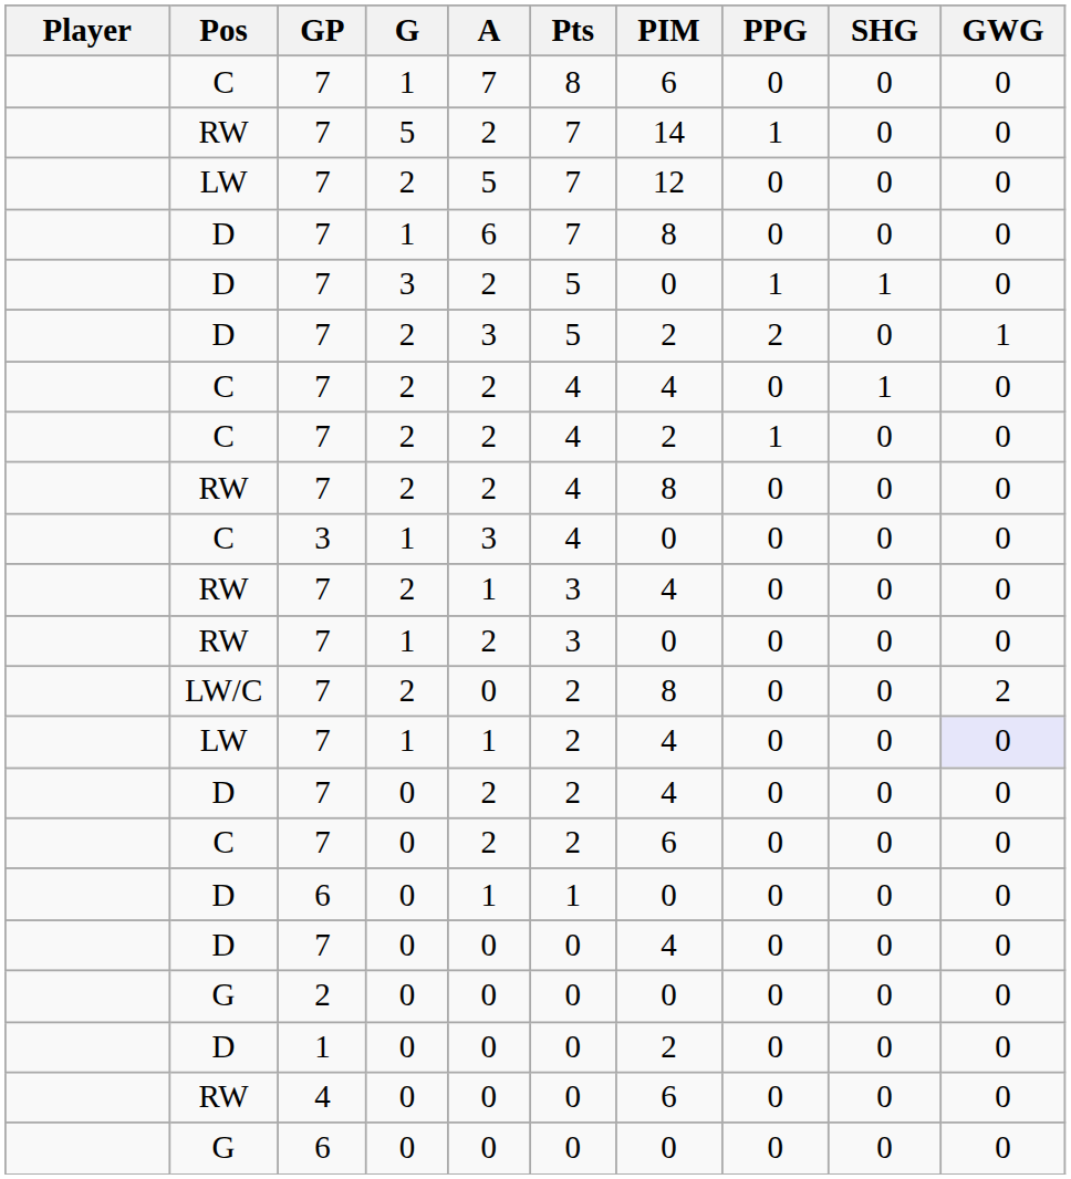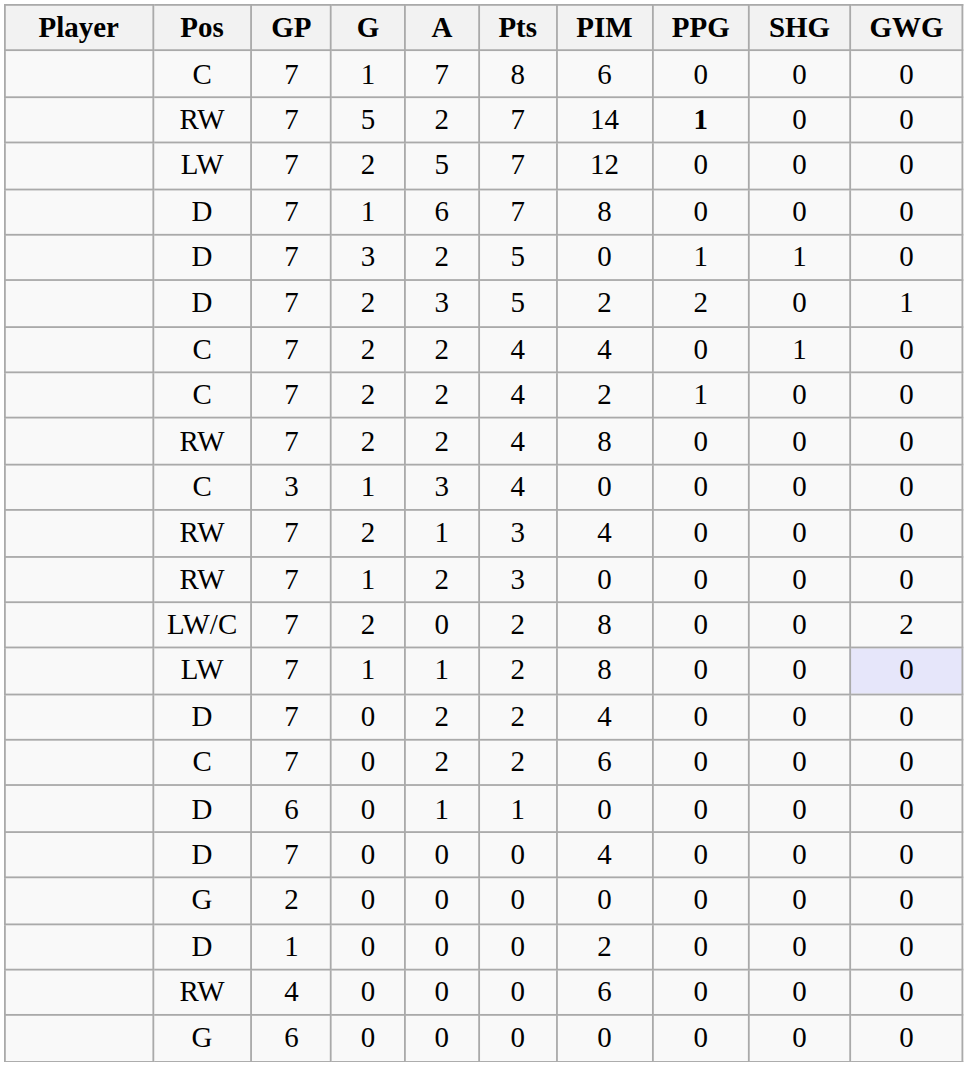 <table class="wikitable sortable" width="60%">
 <tr ALIGN="center">
 <th bgcolor="#DDDDFF" width="10%">Player</th>
 <th bgcolor="#DDDDFF" width="3%" title="Position">Pos</th>
 <th bgcolor="#DDDDFF" width="5%" title="Games played">GP</th>
 <th bgcolor="#DDDDFF" width="5%" title="Goals">G</th>
 <th bgcolor="#DDDDFF" width="5%" title="Assists">A</th>
 <th bgcolor="#DDDDFF" width="5%" title="Points">Pts</th>
 <th bgcolor="#DDDDFF" width="5%" title="Penalties in minutes">PIM</th>
 <th bgcolor="#DDDDFF" width="5%" title="Power-play goals">PPG</th>
 <th bgcolor="#DDDDFF" width="5%" title="Short-handed goals">SHG</th>
 <th bgcolor="#DDDDFF" width="5%" title="Game-winning goals">GWG</th>
 </tr>
 <tr align="center">
 <td align="right"></td>
 <td>C</td>
 <td>7</td>
 <td>1</td>
 <td>7</td>
 <td>8</td>
 <td>6</td>
 <td>0</td>
 <td>0</td>
 <td>0</td>
 </tr>
 <tr align="center">
 <td align="right"></td>
 <td>RW</td>
 <td>7</td>
 <td>5</td>
 <td>2</td>
 <td>7</td>
 <td>14</td>
-<td>1</td>
+<td><strong>1</strong></td>
 <td>0</td>
 <td>0</td>
 </tr>
 <tr align="center">
 <td align="right"></td>
 <td>LW</td>
 <td>7</td>
 <td>2</td>
 <td>5</td>
 <td>7</td>
 <td>12</td>
 <td>0</td>
 <td>0</td>
 <td>0</td>
 </tr>
 <tr align="center">
 <td align="right"></td>
 <td>D</td>
 <td>7</td>
 <td>1</td>
 <td>6</td>
 <td>7</td>
 <td>8</td>
 <td>0</td>
 <td>0</td>
 <td>0</td>
 </tr>
 <tr align="center">
 <td align="right"></td>
 <td>D</td>
 <td>7</td>
 <td>3</td>
 <td>2</td>
 <td>5</td>
 <td>0</td>
 <td>1</td>
 <td>1</td>
 <td>0</td>
 </tr>
 <tr align="center">
 <td align="right"></td>
 <td>D</td>
 <td>7</td>
 <td>2</td>
 <td>3</td>
 <td>5</td>
 <td>2</td>
 <td>2</td>
 <td>0</td>
 <td>1</td>
 </tr>
 <tr align="center">
 <td align="right"></td>
 <td>C</td>
 <td>7</td>
 <td>2</td>
 <td>2</td>
 <td>4</td>
 <td>4</td>
 <td>0</td>
 <td>1</td>
 <td>0</td>
 </tr>
 <tr align="center">
 <td align="right"></td>
 <td>C</td>
 <td>7</td>
 <td>2</td>
 <td>2</td>
 <td>4</td>
 <td>2</td>
 <td>1</td>
 <td>0</td>
 <td>0</td>
 </tr>
 <tr align="center">
 <td align="right"></td>
 <td>RW</td>
 <td>7</td>
 <td>2</td>
 <td>2</td>
 <td>4</td>
 <td>8</td>
 <td>0</td>
 <td>0</td>
 <td>0</td>
 </tr>
 <tr align="center">
 <td align="right"></td>
 <td>C</td>
 <td>3</td>
 <td>1</td>
 <td>3</td>
 <td>4</td>
 <td>0</td>
 <td>0</td>
 <td>0</td>
 <td>0</td>
 </tr>
 <tr align="center">
 <td align="right"></td>
 <td>RW</td>
 <td>7</td>
 <td>2</td>
 <td>1</td>
 <td>3</td>
 <td>4</td>
 <td>0</td>
 <td>0</td>
 <td>0</td>
 </tr>
 <tr align="center">
 <td align="right"></td>
 <td>RW</td>
 <td>7</td>
 <td>1</td>
 <td>2</td>
 <td>3</td>
 <td>0</td>
 <td>0</td>
 <td>0</td>
 <td>0</td>
 </tr>
 <tr align="center">
 <td align="right"></td>
 <td>LW/C</td>
 <td>7</td>
 <td>2</td>
 <td>0</td>
 <td>2</td>
 <td>8</td>
 <td>0</td>
 <td>0</td>
 <td>2</td>
 </tr>
 <tr align="center">
 <td align="right"></td>
 <td>LW</td>
 <td>7</td>
 <td>1</td>
 <td>1</td>
 <td>2</td>
-<td>4</td>
+<td>8</td>
 <td>0</td>
 <td>0</td>
 <td style="background: lavender;">0</td>
 </tr>
 <tr align="center">
 <td align="right"></td>
 <td>D</td>
 <td>7</td>
 <td>0</td>
 <td>2</td>
 <td>2</td>
 <td>4</td>
 <td>0</td>
 <td>0</td>
 <td>0</td>
 </tr>
 <tr align="center">
 <td align="right"></td>
 <td>C</td>
 <td>7</td>
 <td>0</td>
 <td>2</td>
 <td>2</td>
 <td>6</td>
 <td>0</td>
 <td>0</td>
 <td>0</td>
 </tr>
 <tr align="center">
 <td align="right"></td>
 <td>D</td>
 <td>6</td>
 <td>0</td>
 <td>1</td>
 <td>1</td>
 <td>0</td>
 <td>0</td>
 <td>0</td>
 <td>0</td>
 </tr>
 <tr align="center">
 <td align="right"></td>
 <td>D</td>
 <td>7</td>
 <td>0</td>
 <td>0</td>
 <td>0</td>
 <td>4</td>
 <td>0</td>
 <td>0</td>
 <td>0</td>
 </tr>
 <tr align="center">
 <td align="right"></td>
 <td>G</td>
 <td>2</td>
 <td>0</td>
 <td>0</td>
 <td>0</td>
 <td>0</td>
 <td>0</td>
 <td>0</td>
 <td>0</td>
 </tr>
 <tr align="center">
 <td align="right"></td>
 <td>D</td>
 <td>1</td>
 <td>0</td>
 <td>0</td>
 <td>0</td>
 <td>2</td>
 <td>0</td>
 <td>0</td>
 <td>0</td>
 </tr>
 <tr align="center">
 <td align="right"></td>
 <td>RW</td>
 <td>4</td>
 <td>0</td>
 <td>0</td>
 <td>0</td>
 <td>6</td>
 <td>0</td>
 <td>0</td>
 <td>0</td>
 </tr>
 <tr align="center">
 <td align="right"></td>
 <td>G</td>
 <td>6</td>
 <td>0</td>
 <td>0</td>
 <td>0</td>
 <td>0</td>
 <td>0</td>
 <td>0</td>
 <td>0</td>
 </tr>
 </table>
